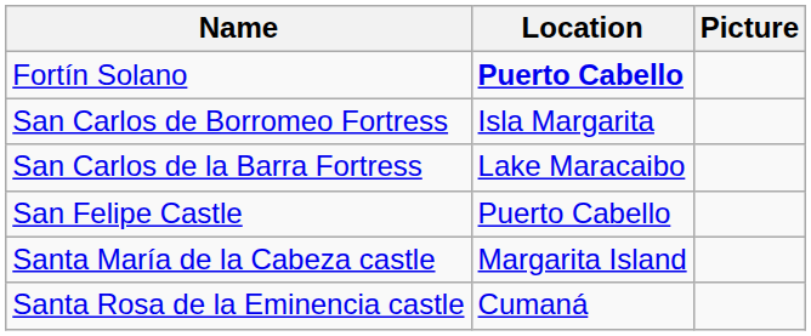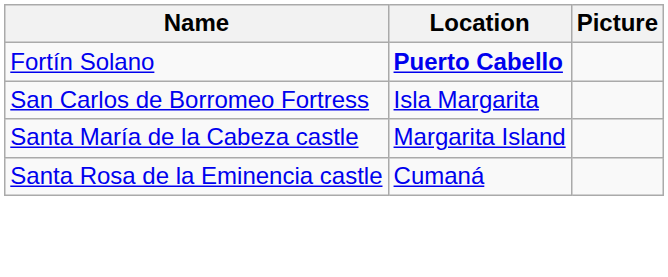 <table class="wikitable">
 <tr>
 <th>Name</th>
 <th>Location</th>
 <th>Picture</th>
 </tr>
 <tr>
 <td><a href='#'>Fortín Solano</a></td>
 <td><strong><a href='#'>Puerto Cabello</a></strong></td>
 <td align="center"></td>
 </tr>
 <tr>
 <td><a href='#'>San Carlos de Borromeo Fortress</a></td>
 <td><a href='#'>Isla Margarita</a></td>
 <td align="center"></td>
 </tr>
 <tr>
-<td><a href='#'>San Carlos de la Barra Fortress</a></td>
-<td><a href='#'>Lake Maracaibo</a></td>
-<td align="center"></td>
-</tr>
-<tr>
-<td><a href='#'>San Felipe Castle</a></td>
-<td><a href='#'>Puerto Cabello</a></td>
-<td align="center"></td>
-</tr>
-<tr>
 <td><a href='#'>Santa María de la Cabeza castle</a></td>
 <td><a href='#'>Margarita Island</a></td>
 <td align="center"></td>
 </tr>
 <tr>
 <td><a href='#'>Santa Rosa de la Eminencia castle</a></td>
 <td><a href='#'>Cumaná</a></td>
 <td align="center"></td>
 </tr>
 </table>
